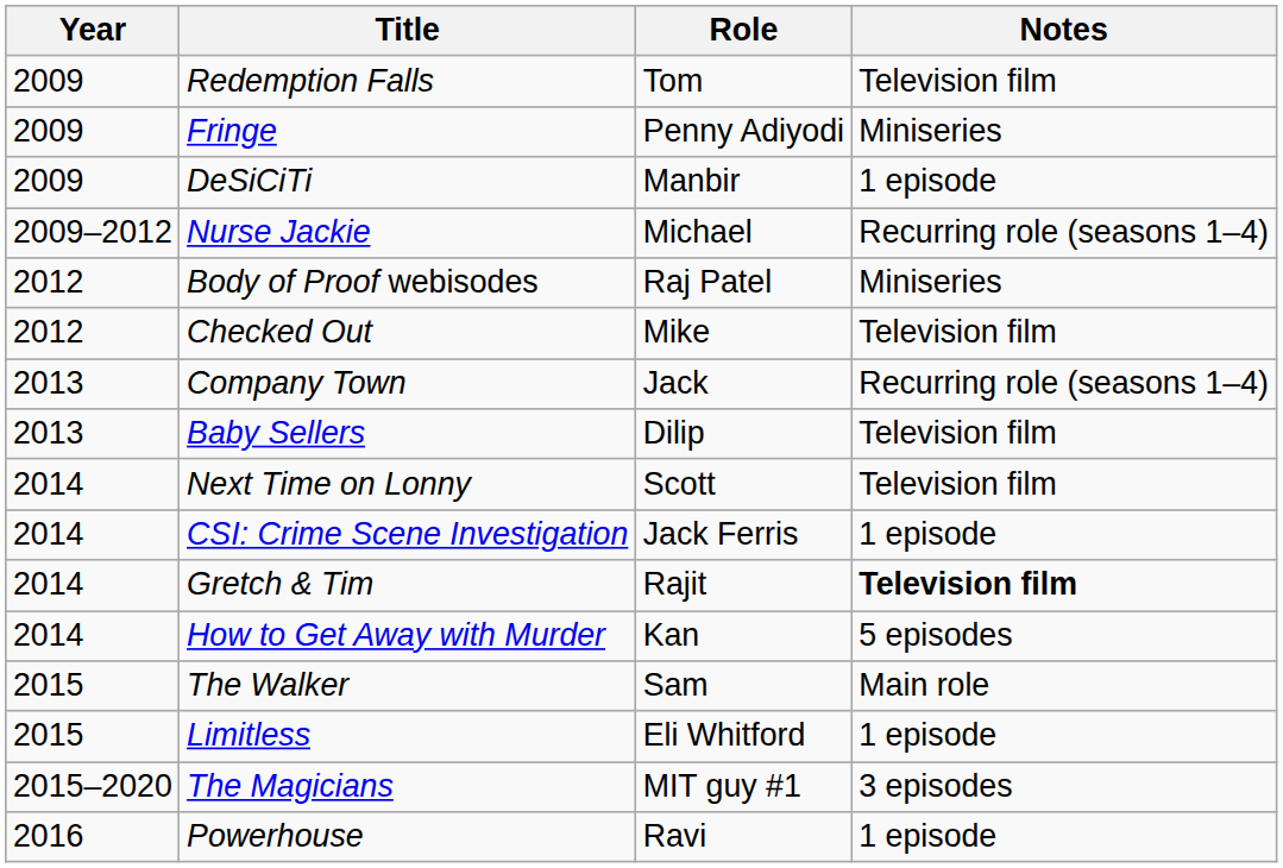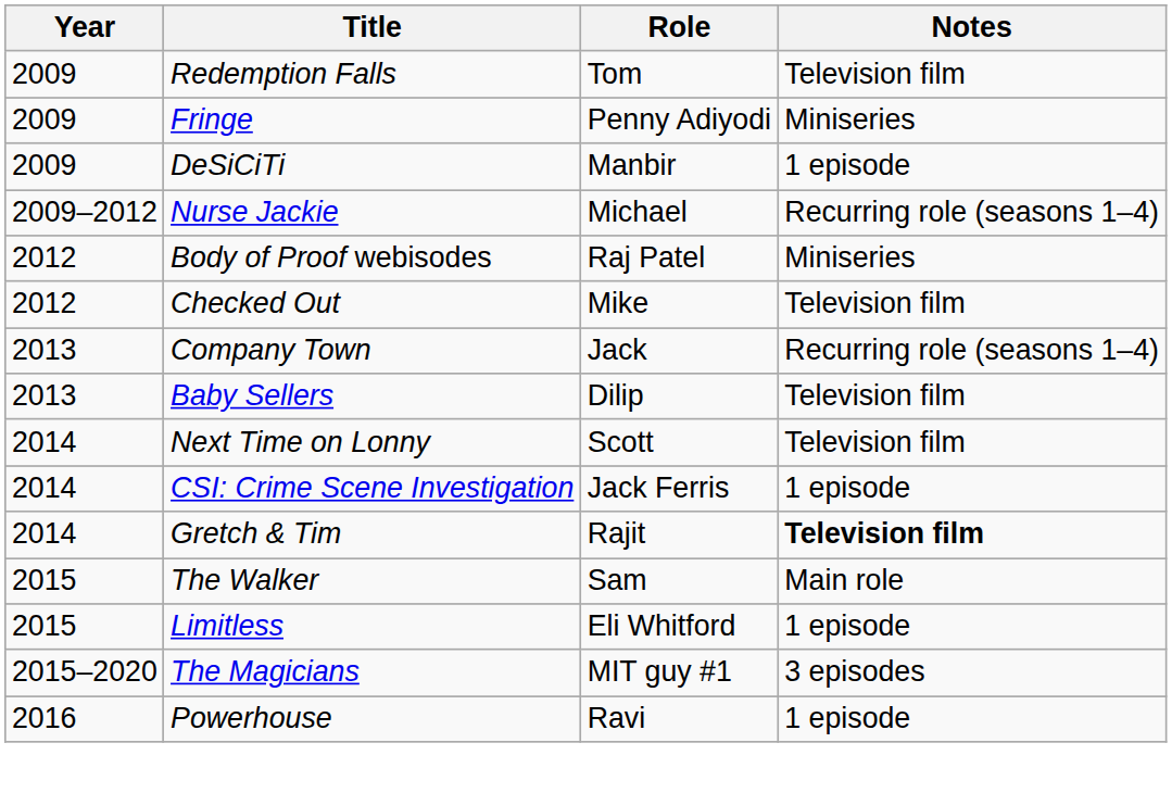 <table class="wikitable sortable">
 <tr>
 <th>Year</th>
 <th>Title</th>
 <th class="unsortable">Role</th>
 <th class="unsortable">Notes</th>
 </tr>
 <tr>
 <td>2009</td>
 <td><em>Redemption Falls</em></td>
 <td>Tom</td>
 <td>Television film</td>
 </tr>
 <tr>
 <td>2009</td>
 <td><em><a href='#'>Fringe</a></em></td>
 <td>Penny Adiyodi</td>
 <td>Miniseries</td>
 </tr>
 <tr>
 <td>2009</td>
 <td><em>DeSiCiTi</em></td>
 <td>Manbir</td>
 <td>1 episode</td>
 </tr>
 <tr>
 <td>2009–2012</td>
 <td><em><a href='#'>Nurse Jackie</a></em></td>
 <td>Michael</td>
 <td>Recurring role (seasons 1–4)</td>
 </tr>
 <tr>
 <td>2012</td>
 <td><em>Body of Proof</em> webisodes</td>
 <td>Raj Patel</td>
 <td>Miniseries</td>
 </tr>
 <tr>
 <td>2012</td>
 <td><em>Checked Out</em></td>
 <td>Mike</td>
 <td>Television film</td>
 </tr>
 <tr>
 <td>2013</td>
 <td><em>Company Town</em></td>
 <td>Jack</td>
 <td>Recurring role (seasons 1–4)</td>
 </tr>
 <tr>
 <td>2013</td>
 <td><em><a href='#'>Baby Sellers</a></em></td>
 <td>Dilip</td>
 <td>Television film</td>
 </tr>
 <tr>
 <td>2014</td>
 <td><em>Next Time on Lonny</em></td>
 <td>Scott</td>
 <td>Television film</td>
 </tr>
 <tr>
 <td>2014</td>
 <td><em><a href='#'>CSI: Crime Scene Investigation</a></em></td>
 <td>Jack Ferris</td>
 <td>1 episode</td>
 </tr>
 <tr>
 <td>2014</td>
 <td><em>Gretch & Tim</em></td>
 <td>Rajit</td>
 <td><strong>Television film</strong></td>
 </tr>
 <tr>
-<td>2014</td>
-<td><em><a href='#'>How to Get Away with Murder</a></em></td>
-<td>Kan</td>
-<td>5 episodes</td>
-</tr>
-<tr>
 <td>2015</td>
 <td data-sort-value="Walker, The"><em>The Walker</em></td>
 <td>Sam</td>
 <td>Main role</td>
 </tr>
 <tr>
 <td>2015</td>
 <td><em><a href='#'>Limitless</a></em></td>
 <td>Eli Whitford</td>
 <td>1 episode</td>
 </tr>
 <tr>
 <td>2015–2020</td>
 <td data-sort-value="Magicians, The"><em><a href='#'>The Magicians</a></em></td>
 <td>MIT guy #1</td>
 <td>3 episodes</td>
 </tr>
 <tr>
 <td>2016</td>
 <td><em>Powerhouse</em></td>
 <td>Ravi</td>
 <td>1 episode</td>
 </tr>
 </table>
